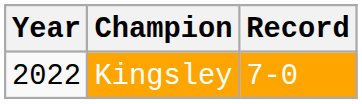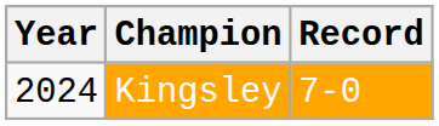 <table class=wikitable>
 <tr>
 <th>Year</th>
 <th>Champion</th>
 <th>Record</th>
 </tr>
 <tr>
-<td>2022</td>
+<td>2024</td>
 <td !align=center style="background:orange;color:white">Kingsley</td>
 <td !align=center style="background:orange;color:white">7-0</td>
 </tr>
 </table>
